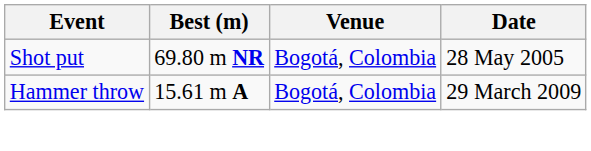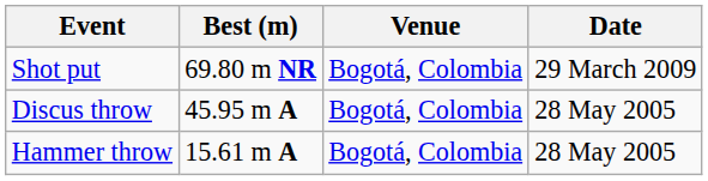 <table class="wikitable">
 <tr>
 <th>Event</th>
 <th>Best (m)</th>
 <th>Venue</th>
 <th>Date</th>
 </tr>
 <tr>
 <td><a href='#'>Shot put</a></td>
 <td>69.80 m <strong><a href='#'>NR</a></strong></td>
 <td><a href='#'>Bogotá</a>, <a href='#'>Colombia</a></td>
+<td>29 March 2009</td>
+</tr>
+<tr>
+<td><a href='#'>Discus throw</a></td>
+<td>45.95 m <strong>A</strong></td>
+<td><a href='#'>Bogotá</a>, <a href='#'>Colombia</a></td>
 <td>28 May 2005</td>
 </tr>
 <tr>
 <td><a href='#'>Hammer throw</a></td>
 <td>15.61 m <strong>A</strong></td>
 <td><a href='#'>Bogotá</a>, <a href='#'>Colombia</a></td>
-<td>29 March 2009</td>
+<td>28 May 2005</td>
 </tr>
 </table>
